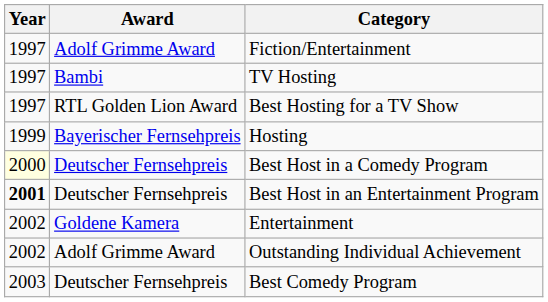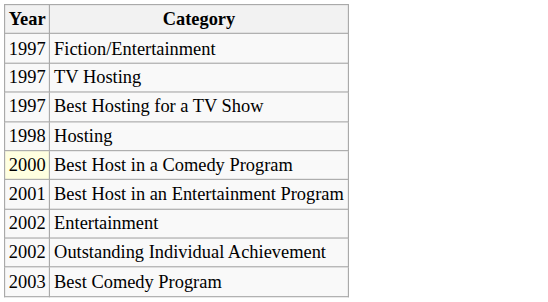 <table class="wikitable">
 <tr>
 <th>Year</th>
-<th>Award</th>
 <th>Category</th>
 </tr>
 <tr>
 <td>1997</td>
-<td><a href='#'>Adolf Grimme Award</a></td>
 <td>Fiction/Entertainment</td>
 </tr>
 <tr>
 <td>1997</td>
-<td><a href='#'>Bambi</a></td>
 <td>TV Hosting</td>
 </tr>
 <tr>
 <td>1997</td>
-<td>RTL Golden Lion Award</td>
 <td>Best Hosting for a TV Show</td>
 </tr>
 <tr>
-<td>1999</td>
-<td><a href='#'>Bayerischer Fernsehpreis</a></td>
+<td>1998</td>
 <td>Hosting</td>
 </tr>
 <tr>
 <td style="background: lightyellow;">2000</td>
-<td><a href='#'>Deutscher Fernsehpreis</a></td>
 <td>Best Host in a Comedy Program</td>
 </tr>
 <tr>
-<td><strong>2001</strong></td>
-<td>Deutscher Fernsehpreis</td>
+<td>2001</td>
 <td>Best Host in an Entertainment Program</td>
 </tr>
 <tr>
 <td>2002</td>
-<td><a href='#'>Goldene Kamera</a></td>
 <td>Entertainment</td>
 </tr>
 <tr>
 <td>2002</td>
-<td>Adolf Grimme Award</td>
 <td>Outstanding Individual Achievement</td>
 </tr>
 <tr>
 <td>2003</td>
-<td>Deutscher Fernsehpreis</td>
 <td>Best Comedy Program</td>
 </tr>
 </table>
